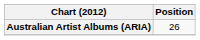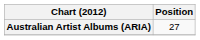 <table class="wikitable plainrowheaders">
 <tr>
 <th scope="col">Chart (2012)</th>
 <th scope="col">Position</th>
 </tr>
 <tr>
 <th scope="row">Australian Artist Albums (ARIA)</th>
-<td style="text-align:center;">26</td>
+<td style="text-align:center;">27</td>
 </tr>
 <tr>
 </tr>
 </table>
